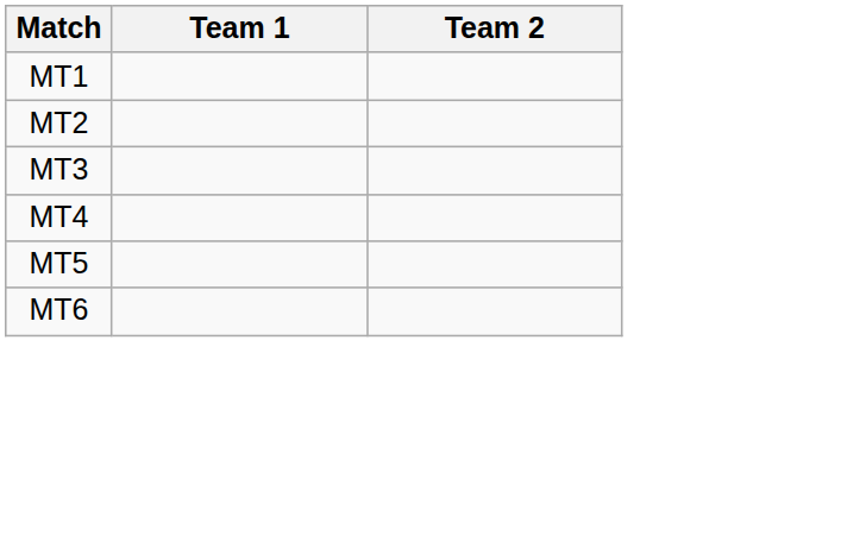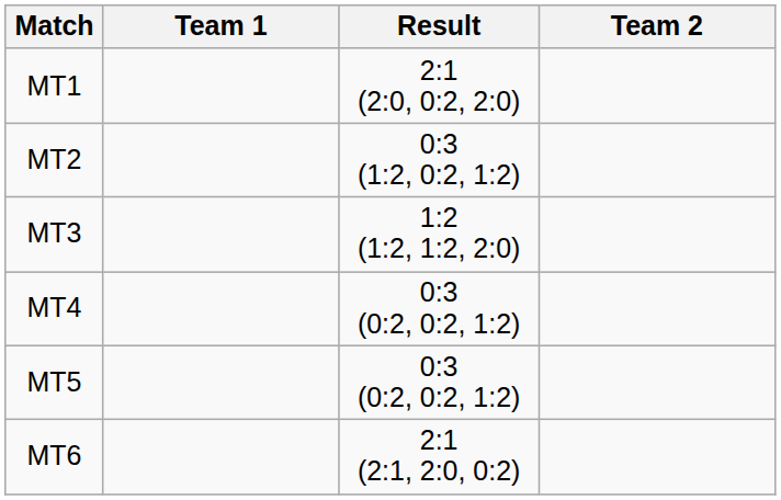 <table class="wikitable" style="text-align:center">
 <tr>
 <th width=50>Match</th>
 <th width=130>Team 1</th>
+<th width=110>Result</th>
 <th width=130>Team 2</th>
 </tr>
 <tr>
 <td>MT1</td>
 <td style="text-align:right;"></td>
+<td>2:1 <br> (2:0, 0:2, 2:0)</td>
 <td style="text-align:left;"></td>
 </tr>
 <tr>
 <td>MT2</td>
 <td style="text-align:right;"></td>
+<td>0:3 <br> (1:2, 0:2, 1:2)</td>
 <td style="text-align:left;"></td>
 </tr>
 <tr>
 <td>MT3</td>
 <td style="text-align:right;"></td>
+<td>1:2 <br> (1:2, 1:2, 2:0)</td>
 <td style="text-align:left;"></td>
 </tr>
 <tr>
 <td>MT4</td>
 <td style="text-align:right;"></td>
+<td>0:3 <br> (0:2, 0:2, 1:2)</td>
 <td style="text-align:left;"></td>
 </tr>
 <tr>
 <td>MT5</td>
 <td style="text-align:right;"></td>
+<td>0:3 <br> (0:2, 0:2, 1:2)</td>
 <td style="text-align:left;"></td>
 </tr>
 <tr>
 <td>MT6</td>
 <td style="text-align:right;"></td>
+<td>2:1 <br> (2:1, 2:0, 0:2)</td>
 <td style="text-align:left;"></td>
 </tr>
 </table>
